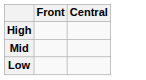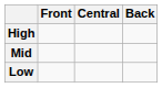 <table class="wikitable" style="text-align:center;">
 <tr>
 <th></th>
 <th>Front</th>
 <th>Central</th>
+<th>Back</th>
 </tr>
 <tr>
 <th>High</th>
+<td> </td>
 <td> </td>
 <td> </td>
 </tr>
 <tr>
 <th>Mid</th>
 <td> </td>
 <td></td>
+<td> </td>
 </tr>
 <tr>
 <th>Low</th>
 <td></td>
 <td> </td>
+<td></td>
 </tr>
 </table>
